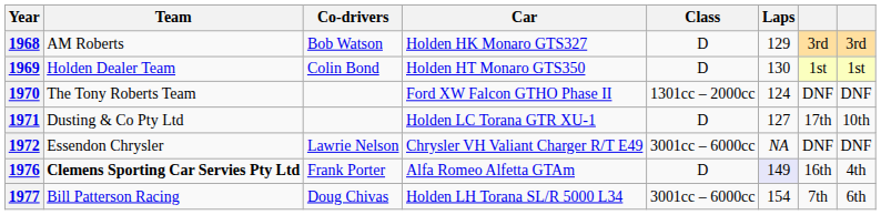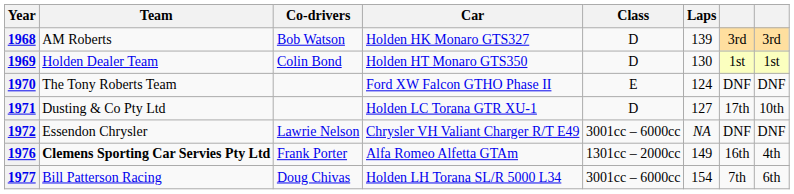 <table class="wikitable" style="text-align:center; font-size:90%">
 <tr>
 <th>Year</th>
 <th>Team</th>
 <th>Co-drivers</th>
 <th>Car</th>
 <th>Class</th>
 <th>Laps</th>
 <th></th>
 <th></th>
 </tr>
 <tr>
 <th><a href='#'>1968</a></th>
 <td align="left"> AM Roberts</td>
 <td align="left"> <a href='#'>Bob Watson</a></td>
 <td align="left"><a href='#'>Holden HK Monaro GTS327</a></td>
 <td>D</td>
-<td>129</td>
+<td>139</td>
 <td style="background:#ffdf9f;">3rd</td>
 <td style="background:#ffdf9f;">3rd</td>
 </tr>
 <tr>
 <th><a href='#'>1969</a></th>
 <td align="left"> <a href='#'>Holden Dealer Team</a></td>
 <td align="left"> <a href='#'>Colin Bond</a></td>
 <td align="left"><a href='#'>Holden HT Monaro GTS350</a></td>
 <td>D</td>
 <td>130</td>
 <td style="background:#fbffbf;">1st</td>
 <td style="background:#fbffbf;">1st</td>
 </tr>
 <tr>
 <th><a href='#'>1970</a></th>
 <td align="left"> The Tony Roberts Team</td>
 <td align="left"></td>
 <td align="left"><a href='#'>Ford XW Falcon GTHO Phase II</a></td>
-<td>1301cc – 2000cc</td>
+<td>E</td>
 <td>124</td>
 <td>DNF</td>
 <td>DNF</td>
 </tr>
 <tr>
 <th><a href='#'>1971</a></th>
 <td align="left"> Dusting & Co Pty Ltd</td>
 <td align="left"></td>
 <td align="left"><a href='#'>Holden LC Torana GTR XU-1</a></td>
 <td>D</td>
 <td>127</td>
 <td>17th</td>
 <td>10th</td>
 </tr>
 <tr>
 <th><a href='#'>1972</a></th>
 <td align="left"> Essendon Chrysler</td>
 <td align="left"> <a href='#'>Lawrie Nelson</a></td>
 <td align="left"><a href='#'>Chrysler VH Valiant Charger R/T E49</a></td>
 <td>3001cc – 6000cc</td>
 <td><em>NA</em></td>
 <td>DNF</td>
 <td>DNF</td>
 </tr>
 <tr>
 <th><a href='#'>1976</a></th>
 <td align="left"><strong> Clemens Sporting Car Servies Pty Ltd</strong></td>
 <td align="left"> <a href='#'>Frank Porter</a></td>
 <td align="left"><a href='#'>Alfa Romeo Alfetta GTAm</a></td>
-<td>D</td>
-<td style="background: lavender;">149</td>
+<td>1301cc – 2000cc</td>
+<td>149</td>
 <td>16th</td>
 <td>4th</td>
 </tr>
 <tr align="center">
 <th><a href='#'>1977</a></th>
 <td align="left"> <a href='#'>Bill Patterson Racing</a></td>
 <td align="left"> <a href='#'>Doug Chivas</a></td>
 <td align="left"><a href='#'>Holden LH Torana SL/R 5000 L34</a></td>
 <td>3001cc – 6000cc</td>
 <td>154</td>
 <td>7th</td>
 <td>6th</td>
 </tr>
 </table>
